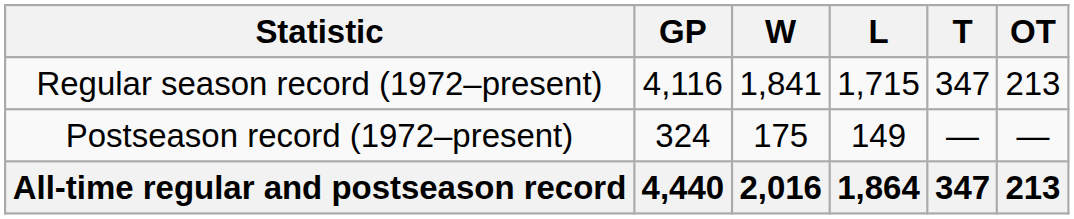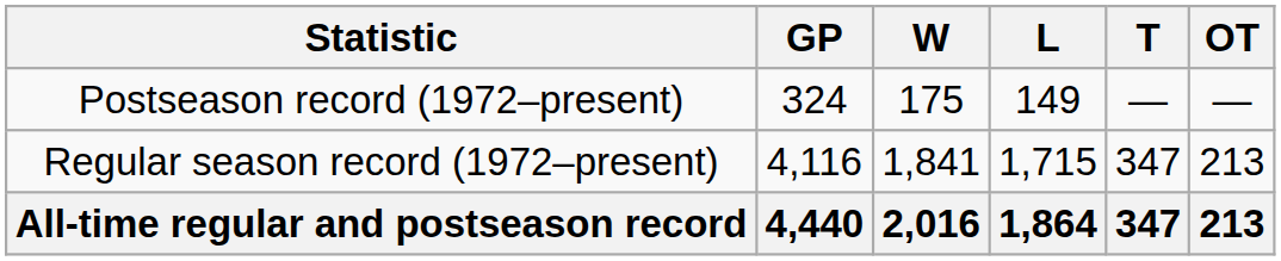 <table class="wikitable" style="text-align:center; font-size:95%">
 <tr>
 <th>Statistic</th>
 <th>GP</th>
 <th>W</th>
 <th>L</th>
 <th>T</th>
 <th>OT</th>
 </tr>
 <tr>
+<td>Postseason record (1972–present)</td>
+<td>324</td>
+<td>175</td>
+<td>149</td>
+<td>—</td>
+<td>—</td>
+</tr>
+<tr>
 <td>Regular season record (1972–present)</td>
 <td>4,116</td>
 <td>1,841</td>
 <td>1,715</td>
 <td>347</td>
 <td>213</td>
-</tr>
-<tr>
-<td>Postseason record (1972–present)</td>
-<td>324</td>
-<td>175</td>
-<td>149</td>
-<td>—</td>
-<td>—</td>
 </tr>
 <tr>
 <th>All-time regular and postseason record</th>
 <th>4,440</th>
 <th>2,016</th>
 <th>1,864</th>
 <th>347</th>
 <th>213</th>
 </tr>
 </table>
